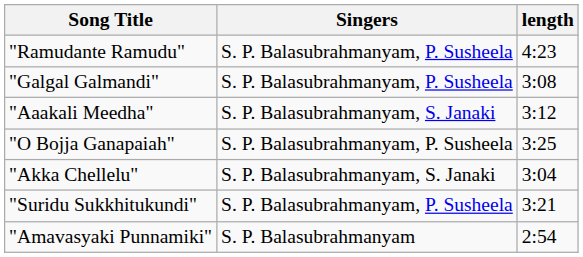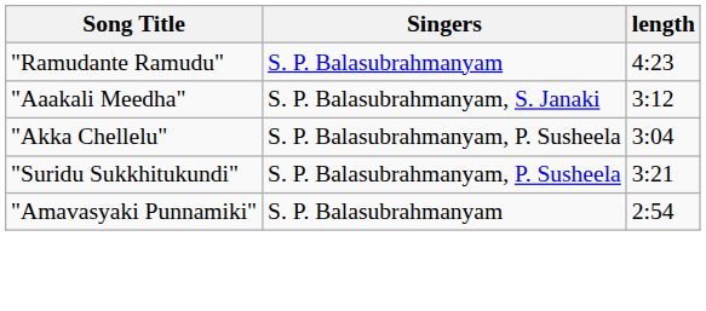 <table class="wikitable">
 <tr>
 <th>Song Title</th>
 <th>Singers</th>
 <th>length</th>
 </tr>
 <tr>
 <td>"Ramudante Ramudu"</td>
-<td>S. P. Balasubrahmanyam, <a href='#'>P. Susheela</a></td>
+<td><a href='#'>S. P. Balasubrahmanyam</a></td>
 <td>4:23</td>
-</tr>
-<tr>
-<td>"Galgal Galmandi"</td>
-<td>S. P. Balasubrahmanyam, <a href='#'>P. Susheela</a></td>
-<td>3:08</td>
 </tr>
 <tr>
 <td>"Aaakali Meedha"</td>
 <td>S. P. Balasubrahmanyam, <a href='#'>S. Janaki</a></td>
 <td>3:12</td>
 </tr>
 <tr>
-<td>"O Bojja Ganapaiah"</td>
+<td>"Akka Chellelu"</td>
 <td>S. P. Balasubrahmanyam, P. Susheela</td>
-<td>3:25</td>
-</tr>
-<tr>
-<td>"Akka Chellelu"</td>
-<td>S. P. Balasubrahmanyam, S. Janaki</td>
 <td>3:04</td>
 </tr>
 <tr>
 <td>"Suridu Sukkhitukundi"</td>
 <td>S. P. Balasubrahmanyam, <a href='#'>P. Susheela</a></td>
 <td>3:21</td>
 </tr>
 <tr>
 <td>"Amavasyaki Punnamiki"</td>
 <td>S. P. Balasubrahmanyam</td>
 <td>2:54</td>
 </tr>
 </table>
